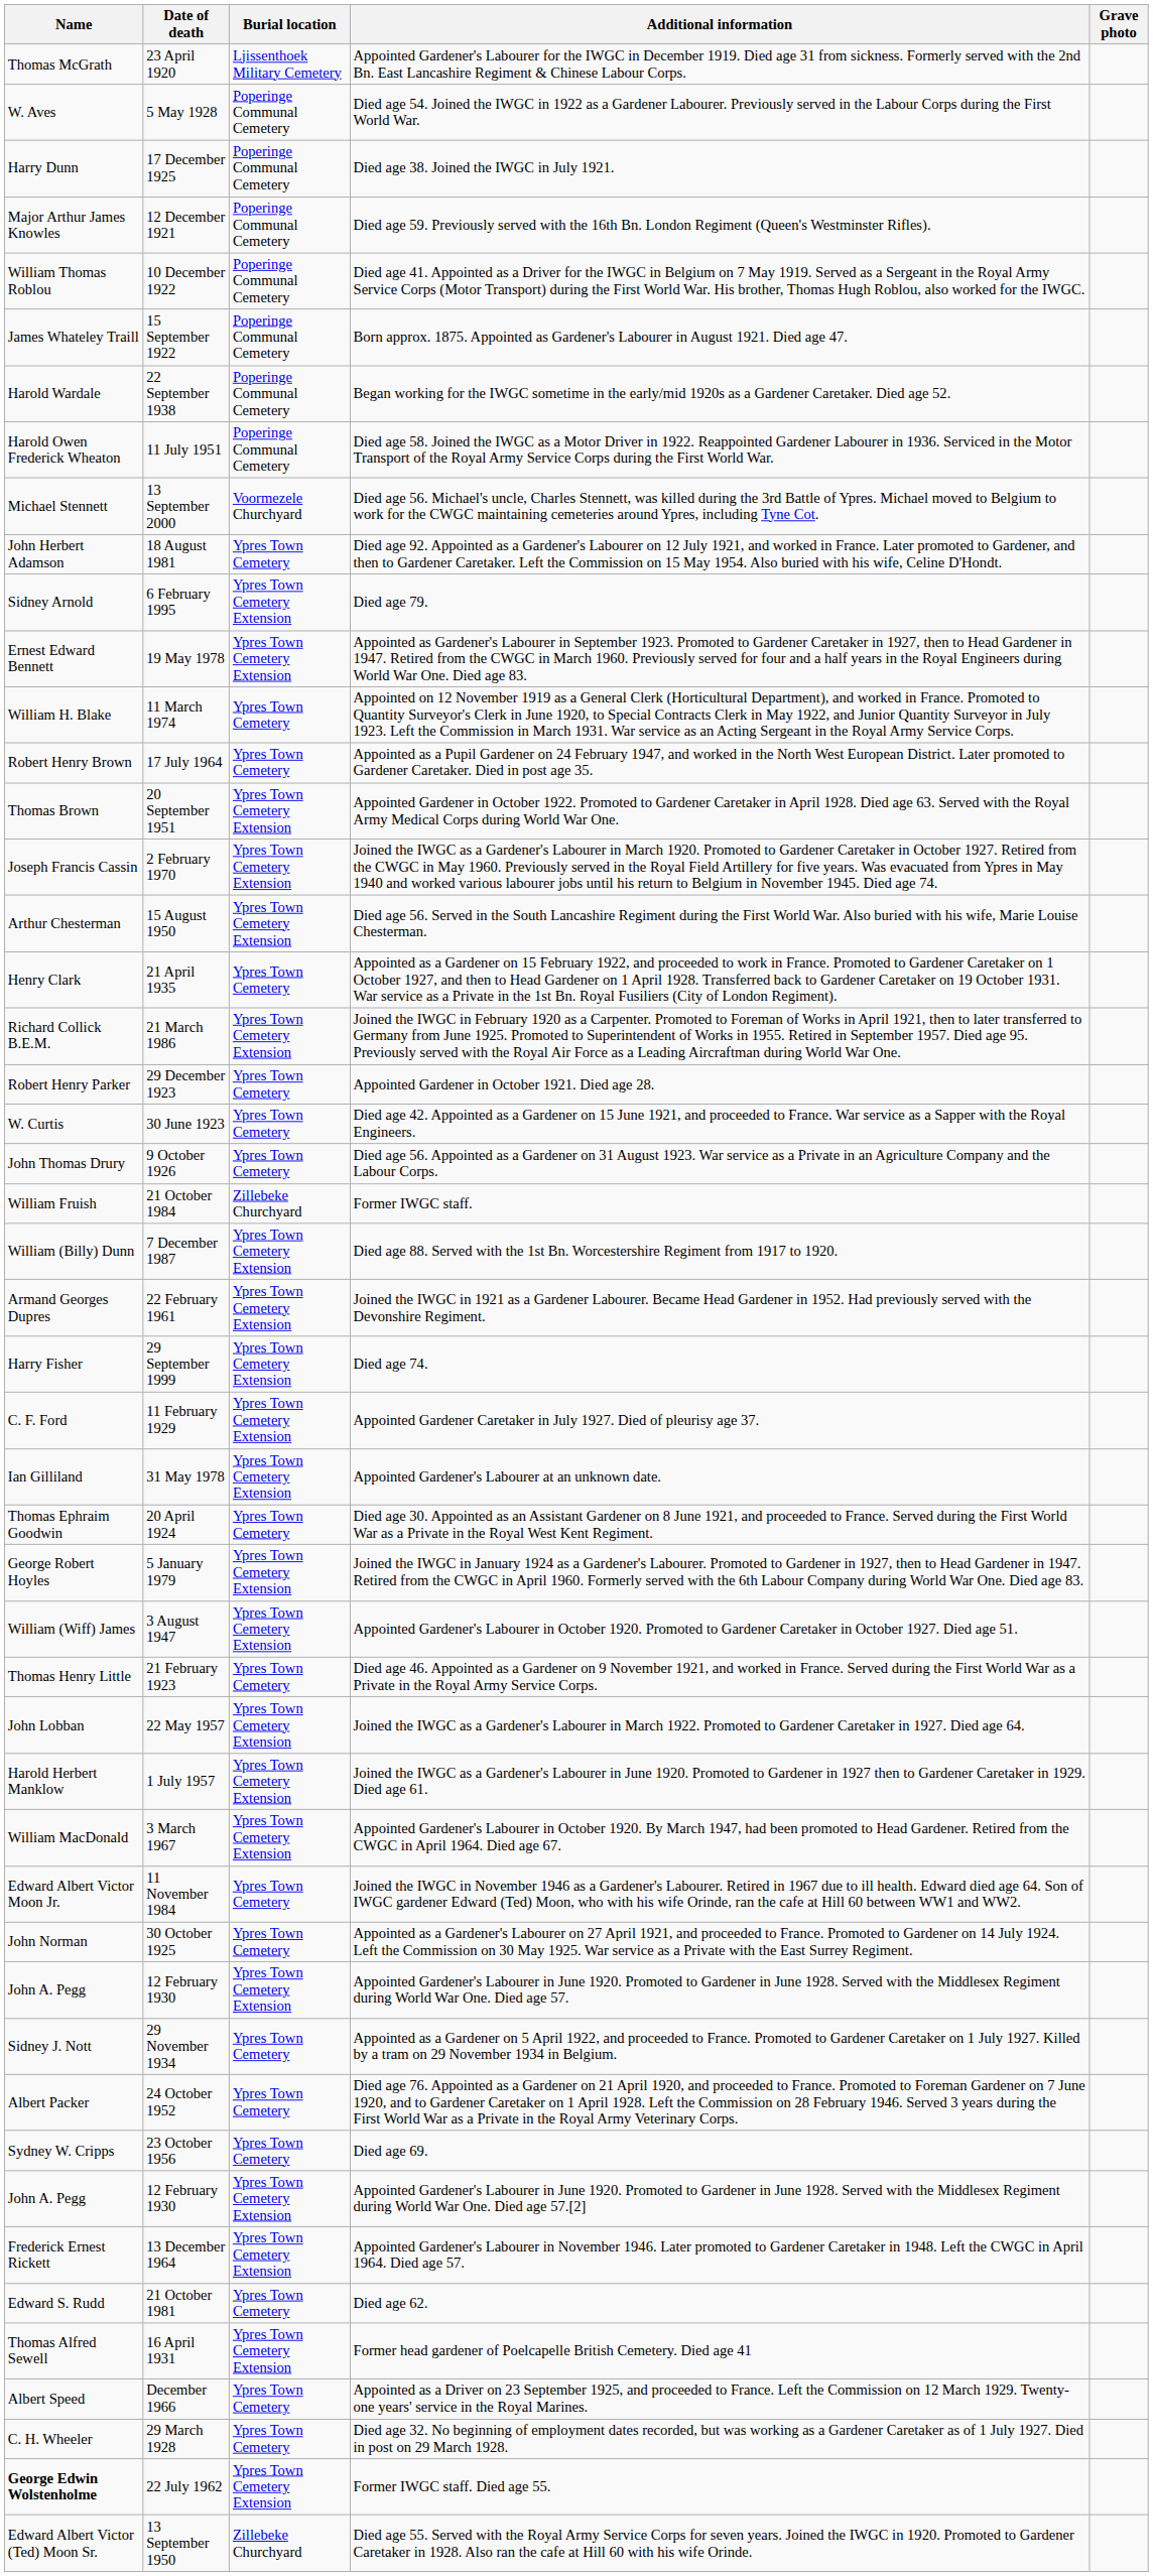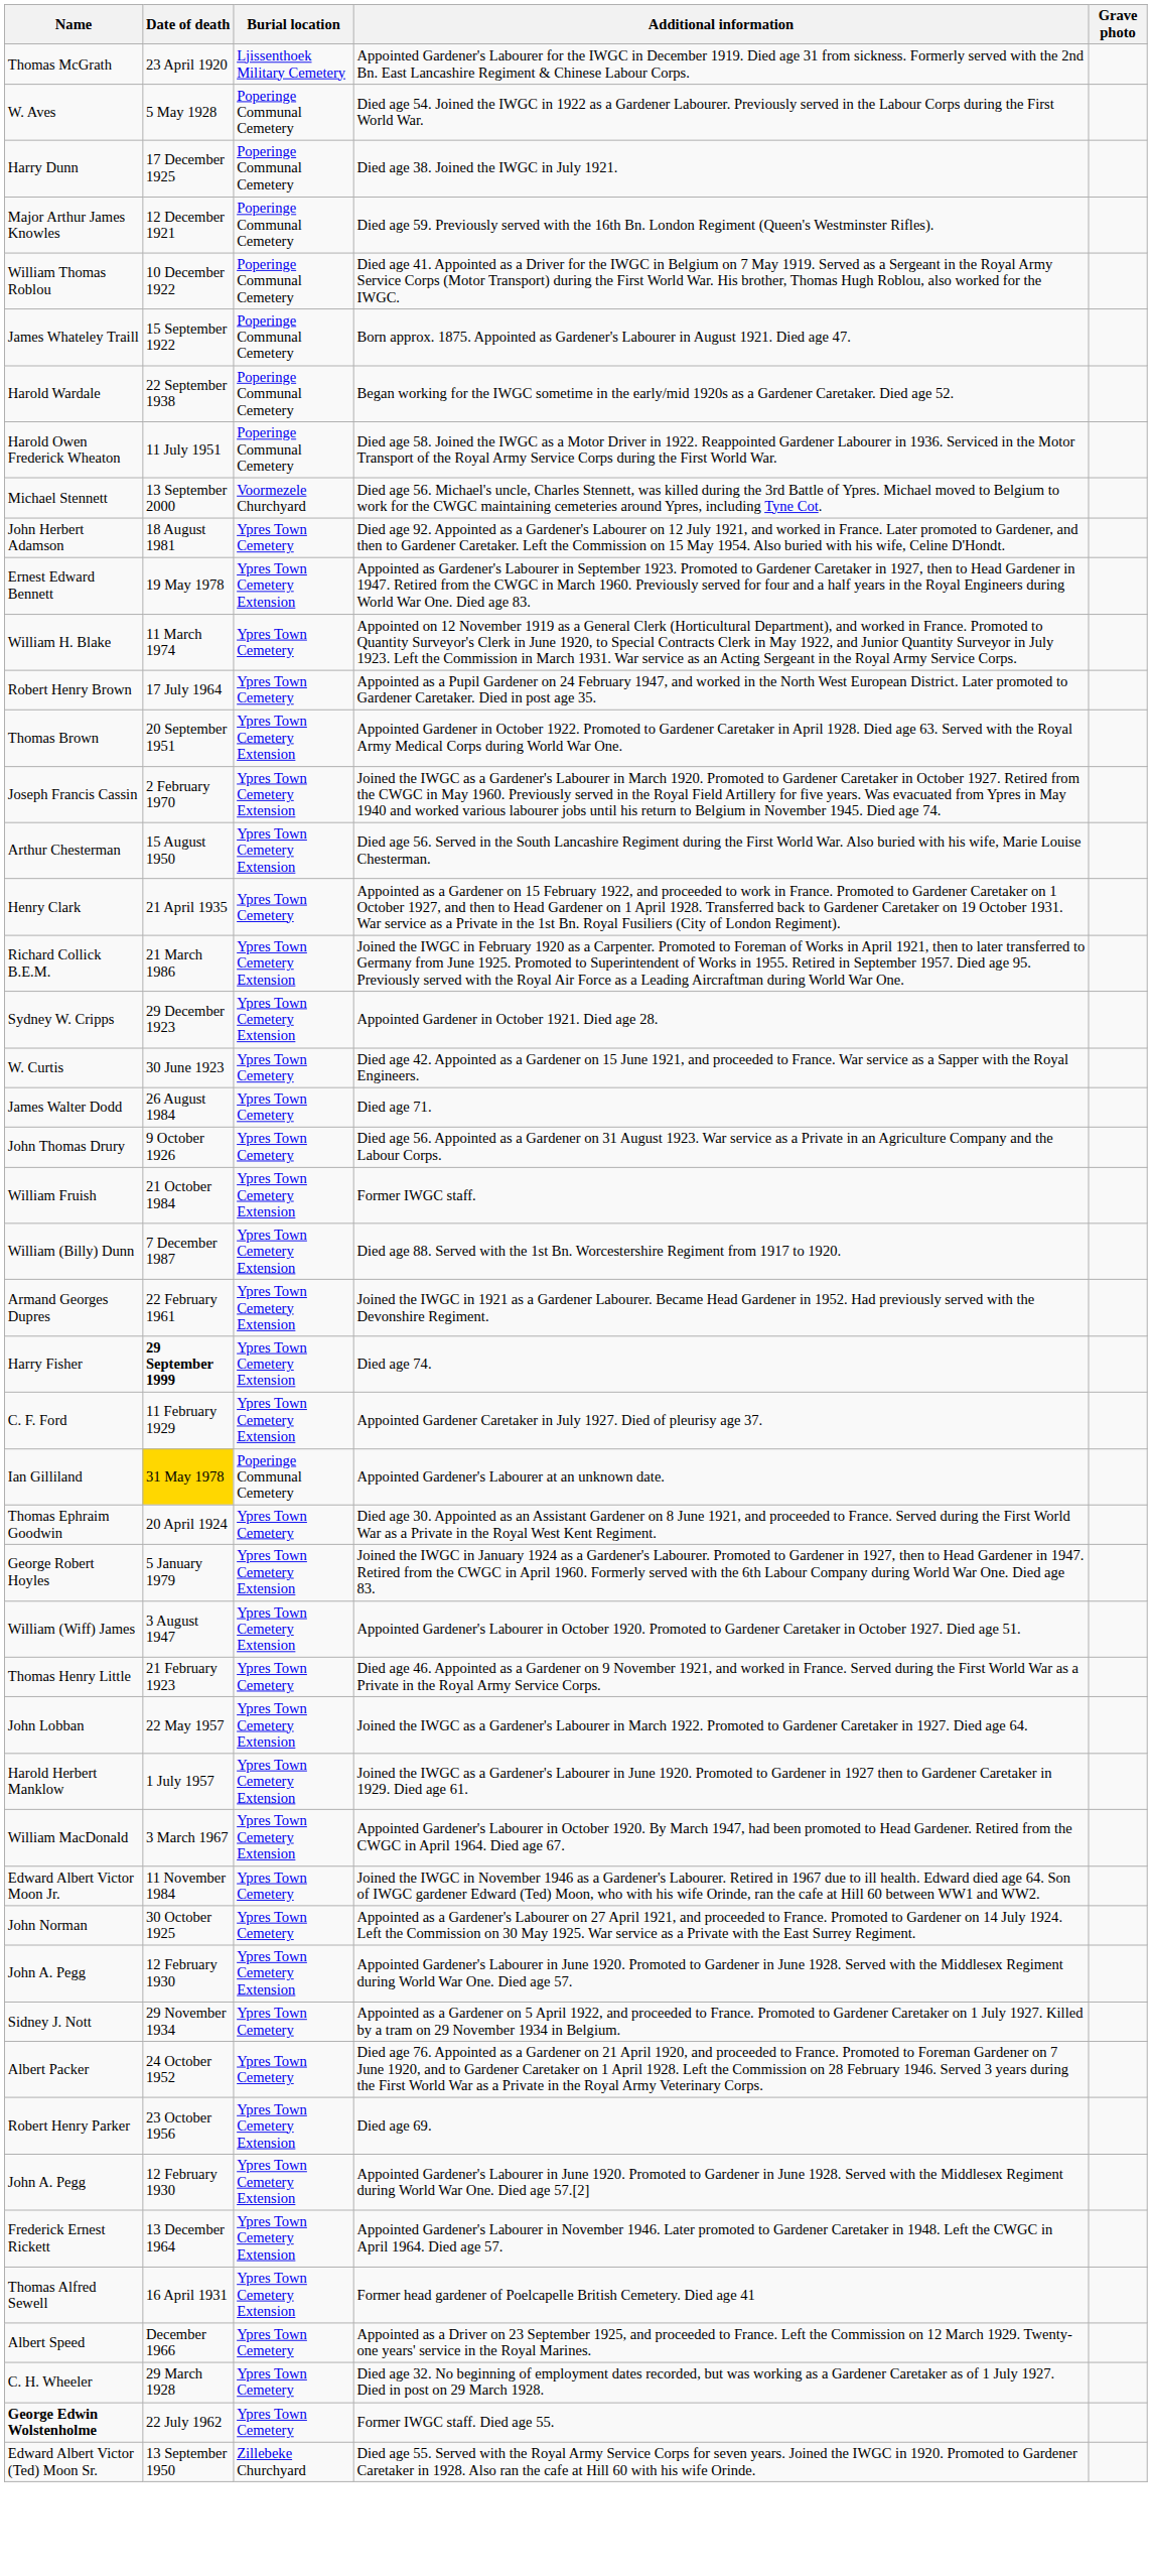 <table class="wikitable">
 <tr>
 <th>Name</th>
 <th>Date of death</th>
 <th>Burial location</th>
 <th>Additional information</th>
 <th>Grave photo</th>
 </tr>
 <tr>
 <td>Thomas McGrath</td>
 <td>23 April 1920</td>
 <td><a href='#'>Ljissenthoek Military Cemetery</a></td>
 <td>Appointed Gardener's Labourer for the IWGC in December 1919. Died age 31 from sickness. Formerly served with the 2nd Bn. East Lancashire Regiment & Chinese Labour Corps.</td>
 <td></td>
 </tr>
 <tr>
 <td>W. Aves</td>
 <td>5 May 1928</td>
 <td><a href='#'>Poperinge</a> Communal Cemetery</td>
 <td>Died age 54. Joined the IWGC in 1922 as a Gardener Labourer. Previously served in the Labour Corps during the First World War.</td>
 <td></td>
 </tr>
 <tr>
 <td>Harry Dunn</td>
 <td>17 December 1925</td>
 <td><a href='#'>Poperinge</a> Communal Cemetery</td>
 <td>Died age 38. Joined the IWGC in July 1921.</td>
 <td></td>
 </tr>
 <tr>
 <td>Major Arthur James Knowles</td>
 <td>12 December 1921</td>
 <td><a href='#'>Poperinge</a> Communal Cemetery</td>
 <td>Died age 59. Previously served with the 16th Bn. London Regiment (Queen's Westminster Rifles).</td>
 <td></td>
 </tr>
 <tr>
 <td>William Thomas Roblou</td>
 <td>10 December 1922</td>
 <td><a href='#'>Poperinge</a> Communal Cemetery</td>
 <td>Died age 41. Appointed as a Driver for the IWGC in Belgium on 7 May 1919. Served as a Sergeant in the Royal Army Service Corps (Motor Transport) during the First World War. His brother, Thomas Hugh Roblou, also worked for the IWGC.</td>
 <td></td>
 </tr>
 <tr>
 <td>James Whateley Traill</td>
 <td>15 September 1922</td>
 <td><a href='#'>Poperinge</a> Communal Cemetery</td>
 <td>Born approx. 1875. Appointed as Gardener's Labourer in August 1921. Died age 47.</td>
 <td></td>
 </tr>
 <tr>
 <td>Harold Wardale</td>
 <td>22 September 1938</td>
 <td><a href='#'>Poperinge</a> Communal Cemetery</td>
 <td>Began working for the IWGC sometime in the early/mid 1920s as a Gardener Caretaker. Died age 52.</td>
 <td></td>
 </tr>
 <tr>
 <td>Harold Owen Frederick Wheaton</td>
 <td>11 July 1951</td>
 <td><a href='#'>Poperinge</a> Communal Cemetery</td>
 <td>Died age 58. Joined the IWGC as a Motor Driver in 1922. Reappointed Gardener Labourer in 1936. Serviced in the Motor Transport of the Royal Army Service Corps during the First World War.</td>
 <td></td>
 </tr>
 <tr>
 <td>Michael Stennett</td>
 <td>13 September 2000</td>
 <td><a href='#'>Voormezele</a> Churchyard</td>
 <td>Died age 56. Michael's uncle, Charles Stennett, was killed during the 3rd Battle of Ypres. Michael moved to Belgium to work for the CWGC maintaining cemeteries around Ypres, including <a href='#'>Tyne Cot</a>.</td>
 <td></td>
 </tr>
 <tr>
 <td>John Herbert Adamson</td>
 <td>18 August 1981</td>
 <td><a href='#'>Ypres Town Cemetery</a></td>
 <td>Died age 92. Appointed as a Gardener's Labourer on 12 July 1921, and worked in France. Later promoted to Gardener, and then to Gardener Caretaker. Left the Commission on 15 May 1954. Also buried with his wife, Celine D'Hondt.</td>
 <td></td>
 </tr>
 <tr>
-<td>Sidney Arnold</td>
-<td>6 February 1995</td>
-<td><a href='#'>Ypres Town Cemetery Extension</a></td>
-<td>Died age 79.</td>
-<td></td>
-</tr>
-<tr>
 <td>Ernest Edward Bennett</td>
 <td>19 May 1978</td>
 <td><a href='#'>Ypres Town Cemetery Extension</a></td>
 <td>Appointed as Gardener's Labourer in September 1923. Promoted to Gardener Caretaker in 1927, then to Head Gardener in 1947. Retired from the CWGC in March 1960. Previously served for four and a half years in the Royal Engineers during World War One. Died age 83.</td>
 <td></td>
 </tr>
 <tr>
 <td>William H. Blake</td>
 <td>11 March 1974</td>
 <td><a href='#'>Ypres Town Cemetery</a></td>
 <td>Appointed on 12 November 1919 as a General Clerk (Horticultural Department), and worked in France. Promoted to Quantity Surveyor's Clerk in June 1920, to Special Contracts Clerk in May 1922, and Junior Quantity Surveyor in July 1923. Left the Commission in March 1931. War service as an Acting Sergeant in the Royal Army Service Corps.</td>
 <td></td>
 </tr>
 <tr>
 <td>Robert Henry Brown</td>
 <td>17 July 1964</td>
 <td><a href='#'>Ypres Town Cemetery</a></td>
 <td>Appointed as a Pupil Gardener on 24 February 1947, and worked in the North West European District. Later promoted to Gardener Caretaker. Died in post age 35.</td>
 <td></td>
 </tr>
 <tr>
 <td>Thomas Brown</td>
 <td>20 September 1951</td>
 <td><a href='#'>Ypres Town Cemetery Extension</a></td>
 <td>Appointed Gardener in October 1922. Promoted to Gardener Caretaker in April 1928. Died age 63. Served with the Royal Army Medical Corps during World War One.</td>
 <td></td>
 </tr>
 <tr>
 <td>Joseph Francis Cassin</td>
 <td>2 February 1970</td>
 <td><a href='#'>Ypres Town Cemetery Extension</a></td>
 <td>Joined the IWGC as a Gardener's Labourer in March 1920. Promoted to Gardener Caretaker in October 1927. Retired from the CWGC in May 1960. Previously served in the Royal Field Artillery for five years. Was evacuated from Ypres in May 1940 and worked various labourer jobs until his return to Belgium in November 1945. Died age 74.</td>
 <td></td>
 </tr>
 <tr>
 <td>Arthur Chesterman</td>
 <td>15 August 1950</td>
 <td><a href='#'>Ypres Town Cemetery Extension</a></td>
 <td>Died age 56. Served in the South Lancashire Regiment during the First World War. Also buried with his wife, Marie Louise Chesterman.</td>
 <td></td>
 </tr>
 <tr>
 <td>Henry Clark</td>
 <td>21 April 1935</td>
 <td><a href='#'>Ypres Town Cemetery</a></td>
 <td>Appointed as a Gardener on 15 February 1922, and proceeded to work in France. Promoted to Gardener Caretaker on 1 October 1927, and then to Head Gardener on 1 April 1928. Transferred back to Gardener Caretaker on 19 October 1931. War service as a Private in the 1st Bn. Royal Fusiliers (City of London Regiment).</td>
 <td></td>
 </tr>
 <tr>
 <td>Richard Collick B.E.M.</td>
 <td>21 March 1986</td>
 <td><a href='#'>Ypres Town Cemetery Extension</a></td>
 <td>Joined the IWGC in February 1920 as a Carpenter. Promoted to Foreman of Works in April 1921, then to later transferred to Germany from June 1925. Promoted to Superintendent of Works in 1955. Retired in September 1957. Died age 95. Previously served with the Royal Air Force as a Leading Aircraftman during World War One.</td>
 <td></td>
 </tr>
 <tr>
-<td>Robert Henry Parker</td>
+<td>Sydney W. Cripps</td>
 <td>29 December 1923</td>
-<td><a href='#'>Ypres Town Cemetery</a></td>
+<td><a href='#'>Ypres Town Cemetery Extension</a></td>
 <td>Appointed Gardener in October 1921. Died age 28.</td>
 <td></td>
 </tr>
 <tr>
 <td>W. Curtis</td>
 <td>30 June 1923</td>
 <td><a href='#'>Ypres Town Cemetery</a></td>
 <td>Died age 42. Appointed as a Gardener on 15 June 1921, and proceeded to France. War service as a Sapper with the Royal Engineers.</td>
+<td></td>
+</tr>
+<tr>
+<td>James Walter Dodd</td>
+<td>26 August 1984</td>
+<td><a href='#'>Ypres Town Cemetery</a></td>
+<td>Died age 71.</td>
 <td></td>
 </tr>
 <tr>
 <td>John Thomas Drury</td>
 <td>9 October 1926</td>
 <td><a href='#'>Ypres Town Cemetery</a></td>
 <td>Died age 56. Appointed as a Gardener on 31 August 1923. War service as a Private in an Agriculture Company and the Labour Corps.</td>
 <td></td>
 </tr>
 <tr>
 <td>William Fruish</td>
 <td>21 October 1984</td>
-<td><a href='#'>Zillebeke</a> Churchyard</td>
+<td><a href='#'>Ypres Town Cemetery Extension</a></td>
 <td>Former IWGC staff.</td>
 <td></td>
 </tr>
 <tr>
 <td>William (Billy) Dunn</td>
 <td>7 December 1987</td>
 <td><a href='#'>Ypres Town Cemetery Extension</a></td>
 <td>Died age 88. Served with the 1st Bn. Worcestershire Regiment from 1917 to 1920.</td>
 <td></td>
 </tr>
 <tr>
 <td>Armand Georges Dupres</td>
 <td>22 February 1961</td>
 <td><a href='#'>Ypres Town Cemetery Extension</a></td>
 <td>Joined the IWGC in 1921 as a Gardener Labourer. Became Head Gardener in 1952. Had previously served with the Devonshire Regiment.</td>
 <td></td>
 </tr>
 <tr>
 <td>Harry Fisher</td>
-<td>29 September 1999</td>
+<td><strong>29 September 1999</strong></td>
 <td><a href='#'>Ypres Town Cemetery Extension</a></td>
 <td>Died age 74.</td>
 <td></td>
 </tr>
 <tr>
 <td>C. F. Ford</td>
 <td>11 February 1929</td>
 <td><a href='#'>Ypres Town Cemetery Extension</a></td>
 <td>Appointed Gardener Caretaker in July 1927. Died of pleurisy age 37.</td>
 <td></td>
 </tr>
 <tr>
 <td>Ian Gilliland</td>
-<td>31 May 1978</td>
-<td><a href='#'>Ypres Town Cemetery Extension</a></td>
+<td style="background: gold;">31 May 1978</td>
+<td><a href='#'>Poperinge</a> Communal Cemetery</td>
 <td>Appointed Gardener's Labourer at an unknown date.</td>
 <td></td>
 </tr>
 <tr>
 <td>Thomas Ephraim Goodwin</td>
 <td>20 April 1924</td>
 <td><a href='#'>Ypres Town Cemetery</a></td>
 <td>Died age 30. Appointed as an Assistant Gardener on 8 June 1921, and proceeded to France. Served during the First World War as a Private in the Royal West Kent Regiment.</td>
 <td></td>
 </tr>
 <tr>
 <td>George Robert Hoyles</td>
 <td>5 January 1979</td>
 <td><a href='#'>Ypres Town Cemetery Extension</a></td>
 <td>Joined the IWGC in January 1924 as a Gardener's Labourer. Promoted to Gardener in 1927, then to Head Gardener in 1947. Retired from the CWGC in April 1960. Formerly served with the 6th Labour Company during World War One. Died age 83.</td>
 <td></td>
 </tr>
 <tr>
 <td>William (Wiff) James</td>
 <td>3 August 1947</td>
 <td><a href='#'>Ypres Town Cemetery Extension</a></td>
 <td>Appointed Gardener's Labourer in October 1920. Promoted to Gardener Caretaker in October 1927. Died age 51.</td>
 <td></td>
 </tr>
 <tr>
 <td>Thomas Henry Little</td>
 <td>21 February 1923</td>
 <td><a href='#'>Ypres Town Cemetery</a></td>
 <td>Died age 46. Appointed as a Gardener on 9 November 1921, and worked in France. Served during the First World War as a Private in the Royal Army Service Corps.</td>
 <td></td>
 </tr>
 <tr>
 <td>John Lobban</td>
 <td>22 May 1957</td>
 <td><a href='#'>Ypres Town Cemetery Extension</a></td>
 <td>Joined the IWGC as a Gardener's Labourer in March 1922. Promoted to Gardener Caretaker in 1927. Died age 64.</td>
 <td></td>
 </tr>
 <tr>
 <td>Harold Herbert Manklow</td>
 <td>1 July 1957</td>
 <td><a href='#'>Ypres Town Cemetery Extension</a></td>
 <td>Joined the IWGC as a Gardener's Labourer in June 1920. Promoted to Gardener in 1927 then to Gardener Caretaker in 1929. Died age 61.</td>
 <td></td>
 </tr>
 <tr>
 <td>William MacDonald</td>
 <td>3 March 1967</td>
 <td><a href='#'>Ypres Town Cemetery Extension</a></td>
 <td>Appointed Gardener's Labourer in October 1920. By March 1947, had been promoted to Head Gardener. Retired from the CWGC in April 1964. Died age 67.</td>
 <td></td>
 </tr>
 <tr>
 <td>Edward Albert Victor Moon Jr.</td>
 <td>11 November 1984</td>
 <td><a href='#'>Ypres Town Cemetery</a></td>
 <td>Joined the IWGC in November 1946 as a Gardener's Labourer. Retired in 1967 due to ill health. Edward died age 64. Son of IWGC gardener Edward (Ted) Moon, who with his wife Orinde, ran the cafe at Hill 60 between WW1 and WW2.</td>
 <td></td>
 </tr>
 <tr>
 <td>John Norman</td>
 <td>30 October 1925</td>
 <td><a href='#'>Ypres Town Cemetery</a></td>
 <td>Appointed as a Gardener's Labourer on 27 April 1921, and proceeded to France. Promoted to Gardener on 14 July 1924. Left the Commission on 30 May 1925. War service as a Private with the East Surrey Regiment.</td>
 <td></td>
 </tr>
 <tr>
 <td>John A. Pegg</td>
 <td>12 February 1930</td>
 <td><a href='#'>Ypres Town Cemetery Extension</a></td>
 <td>Appointed Gardener's Labourer in June 1920. Promoted to Gardener in June 1928. Served with the Middlesex Regiment during World War One. Died age 57.</td>
 <td></td>
 </tr>
 <tr>
 <td>Sidney J. Nott</td>
 <td>29 November 1934</td>
 <td><a href='#'>Ypres Town Cemetery</a></td>
 <td>Appointed as a Gardener on 5 April 1922, and proceeded to France. Promoted to Gardener Caretaker on 1 July 1927. Killed by a tram on 29 November 1934 in Belgium.</td>
 <td></td>
 </tr>
 <tr>
 <td>Albert Packer</td>
 <td>24 October 1952</td>
 <td><a href='#'>Ypres Town Cemetery</a></td>
 <td>Died age 76. Appointed as a Gardener on 21 April 1920, and proceeded to France. Promoted to Foreman Gardener on 7 June 1920, and to Gardener Caretaker on 1 April 1928. Left the Commission on 28 February 1946. Served 3 years during the First World War as a Private in the Royal Army Veterinary Corps.</td>
 <td></td>
 </tr>
 <tr>
-<td>Sydney W. Cripps</td>
+<td>Robert Henry Parker</td>
 <td>23 October 1956</td>
-<td><a href='#'>Ypres Town Cemetery</a></td>
+<td><a href='#'>Ypres Town Cemetery Extension</a></td>
 <td>Died age 69.</td>
 <td></td>
 </tr>
 <tr>
 <td>John A. Pegg</td>
 <td>12 February 1930</td>
 <td><a href='#'>Ypres Town Cemetery Extension</a></td>
 <td>Appointed Gardener's Labourer in June 1920. Promoted to Gardener in June 1928. Served with the Middlesex Regiment during World War One. Died age 57.[2]</td>
 <td></td>
 </tr>
 <tr>
 <td>Frederick Ernest Rickett</td>
 <td>13 December 1964</td>
 <td><a href='#'>Ypres Town Cemetery Extension</a></td>
 <td>Appointed Gardener's Labourer in November 1946. Later promoted to Gardener Caretaker in 1948. Left the CWGC in April 1964. Died age 57.</td>
-<td></td>
-</tr>
-<tr>
-<td>Edward S. Rudd</td>
-<td>21 October 1981</td>
-<td><a href='#'>Ypres Town Cemetery</a></td>
-<td>Died age 62.</td>
 <td></td>
 </tr>
 <tr>
 <td>Thomas Alfred Sewell</td>
 <td>16 April 1931</td>
 <td><a href='#'>Ypres Town Cemetery Extension</a></td>
 <td>Former head gardener of Poelcapelle British Cemetery. Died age 41</td>
 <td></td>
 </tr>
 <tr>
 <td>Albert Speed</td>
 <td>December 1966</td>
 <td><a href='#'>Ypres Town Cemetery</a></td>
 <td>Appointed as a Driver on 23 September 1925, and proceeded to France. Left the Commission on 12 March 1929. Twenty-one years' service in the Royal Marines.</td>
 <td></td>
 </tr>
 <tr>
 <td>C. H. Wheeler</td>
 <td>29 March 1928</td>
 <td><a href='#'>Ypres Town Cemetery</a></td>
 <td>Died age 32. No beginning of employment dates recorded, but was working as a Gardener Caretaker as of 1 July 1927. Died in post on 29 March 1928.</td>
 <td></td>
 </tr>
 <tr>
 <td><strong>George Edwin Wolstenholme</strong></td>
 <td>22 July 1962</td>
-<td><a href='#'>Ypres Town Cemetery Extension</a></td>
+<td><a href='#'>Ypres Town Cemetery</a></td>
 <td>Former IWGC staff. Died age 55.</td>
 <td></td>
 </tr>
 <tr>
 <td>Edward Albert Victor (Ted) Moon Sr.</td>
 <td>13 September 1950</td>
 <td><a href='#'>Zillebeke</a> Churchyard</td>
 <td>Died age 55. Served with the Royal Army Service Corps for seven years. Joined the IWGC in 1920. Promoted to Gardener Caretaker in 1928. Also ran the cafe at Hill 60 with his wife Orinde.</td>
 <td></td>
 </tr>
 </table>
